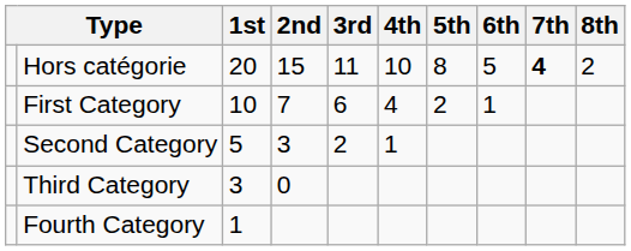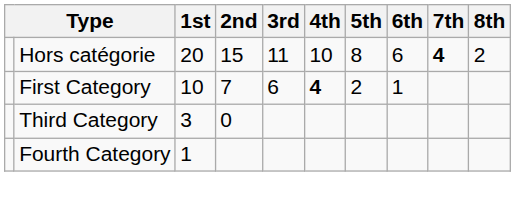 <table class="wikitable">
 <tr>
 <th colspan=2>Type</th>
 <th>1st</th>
 <th>2nd</th>
 <th>3rd</th>
 <th>4th</th>
 <th>5th</th>
 <th>6th</th>
 <th>7th</th>
 <th>8th</th>
 </tr>
 <tr>
 <td></td>
 <td align=left>Hors catégorie</td>
 <td>20</td>
 <td>15</td>
 <td>11</td>
 <td>10</td>
 <td>8</td>
-<td>5</td>
+<td>6</td>
 <td><strong>4</strong></td>
 <td>2</td>
 </tr>
 <tr>
 <td></td>
 <td align=left>First Category</td>
 <td>10</td>
 <td>7</td>
 <td>6</td>
-<td>4</td>
+<td><strong>4</strong></td>
 <td>2</td>
 <td>1</td>
-<td></td>
-<td></td>
-</tr>
-<tr>
-<td></td>
-<td align=left>Second Category</td>
-<td>5</td>
-<td>3</td>
-<td>2</td>
-<td>1</td>
-<td></td>
-<td></td>
 <td></td>
 <td></td>
 </tr>
 <tr>
 <td></td>
 <td align=left>Third Category</td>
 <td>3</td>
 <td>0</td>
 <td></td>
 <td></td>
 <td></td>
 <td></td>
 <td></td>
 <td></td>
 </tr>
 <tr>
 <td></td>
 <td align=left>Fourth Category</td>
 <td>1</td>
 <td></td>
 <td></td>
 <td></td>
 <td></td>
 <td></td>
 <td></td>
 <td></td>
 </tr>
 </table>
